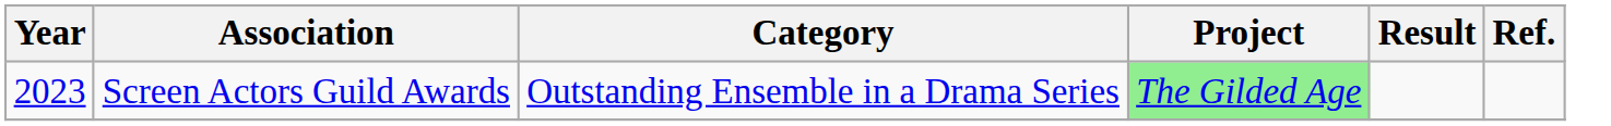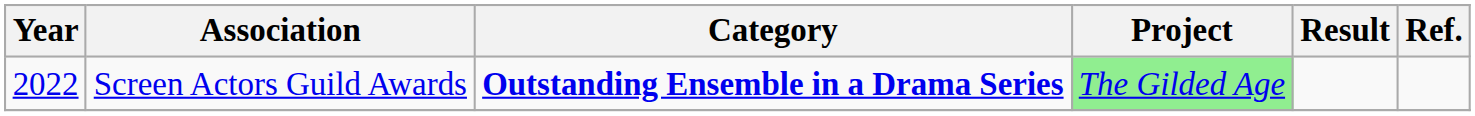 <table class="wikitable">
 <tr>
 <th>Year</th>
 <th>Association</th>
 <th>Category</th>
 <th>Project</th>
 <th>Result</th>
 <th>Ref.</th>
 </tr>
 <tr>
-<td align="center"><a href='#'>2023</a></td>
+<td align="center"><a href='#'>2022</a></td>
 <td><a href='#'>Screen Actors Guild Awards</a></td>
-<td><a href='#'>Outstanding Ensemble in a Drama Series</a></td>
+<td><strong><a href='#'>Outstanding Ensemble in a Drama Series</a></strong></td>
 <td style="background: lightgreen;"><em><a href='#'>The Gilded Age</a></em></td>
 <td></td>
 <td align="center"></td>
 </tr>
 <tr>
 </tr>
 </table>
